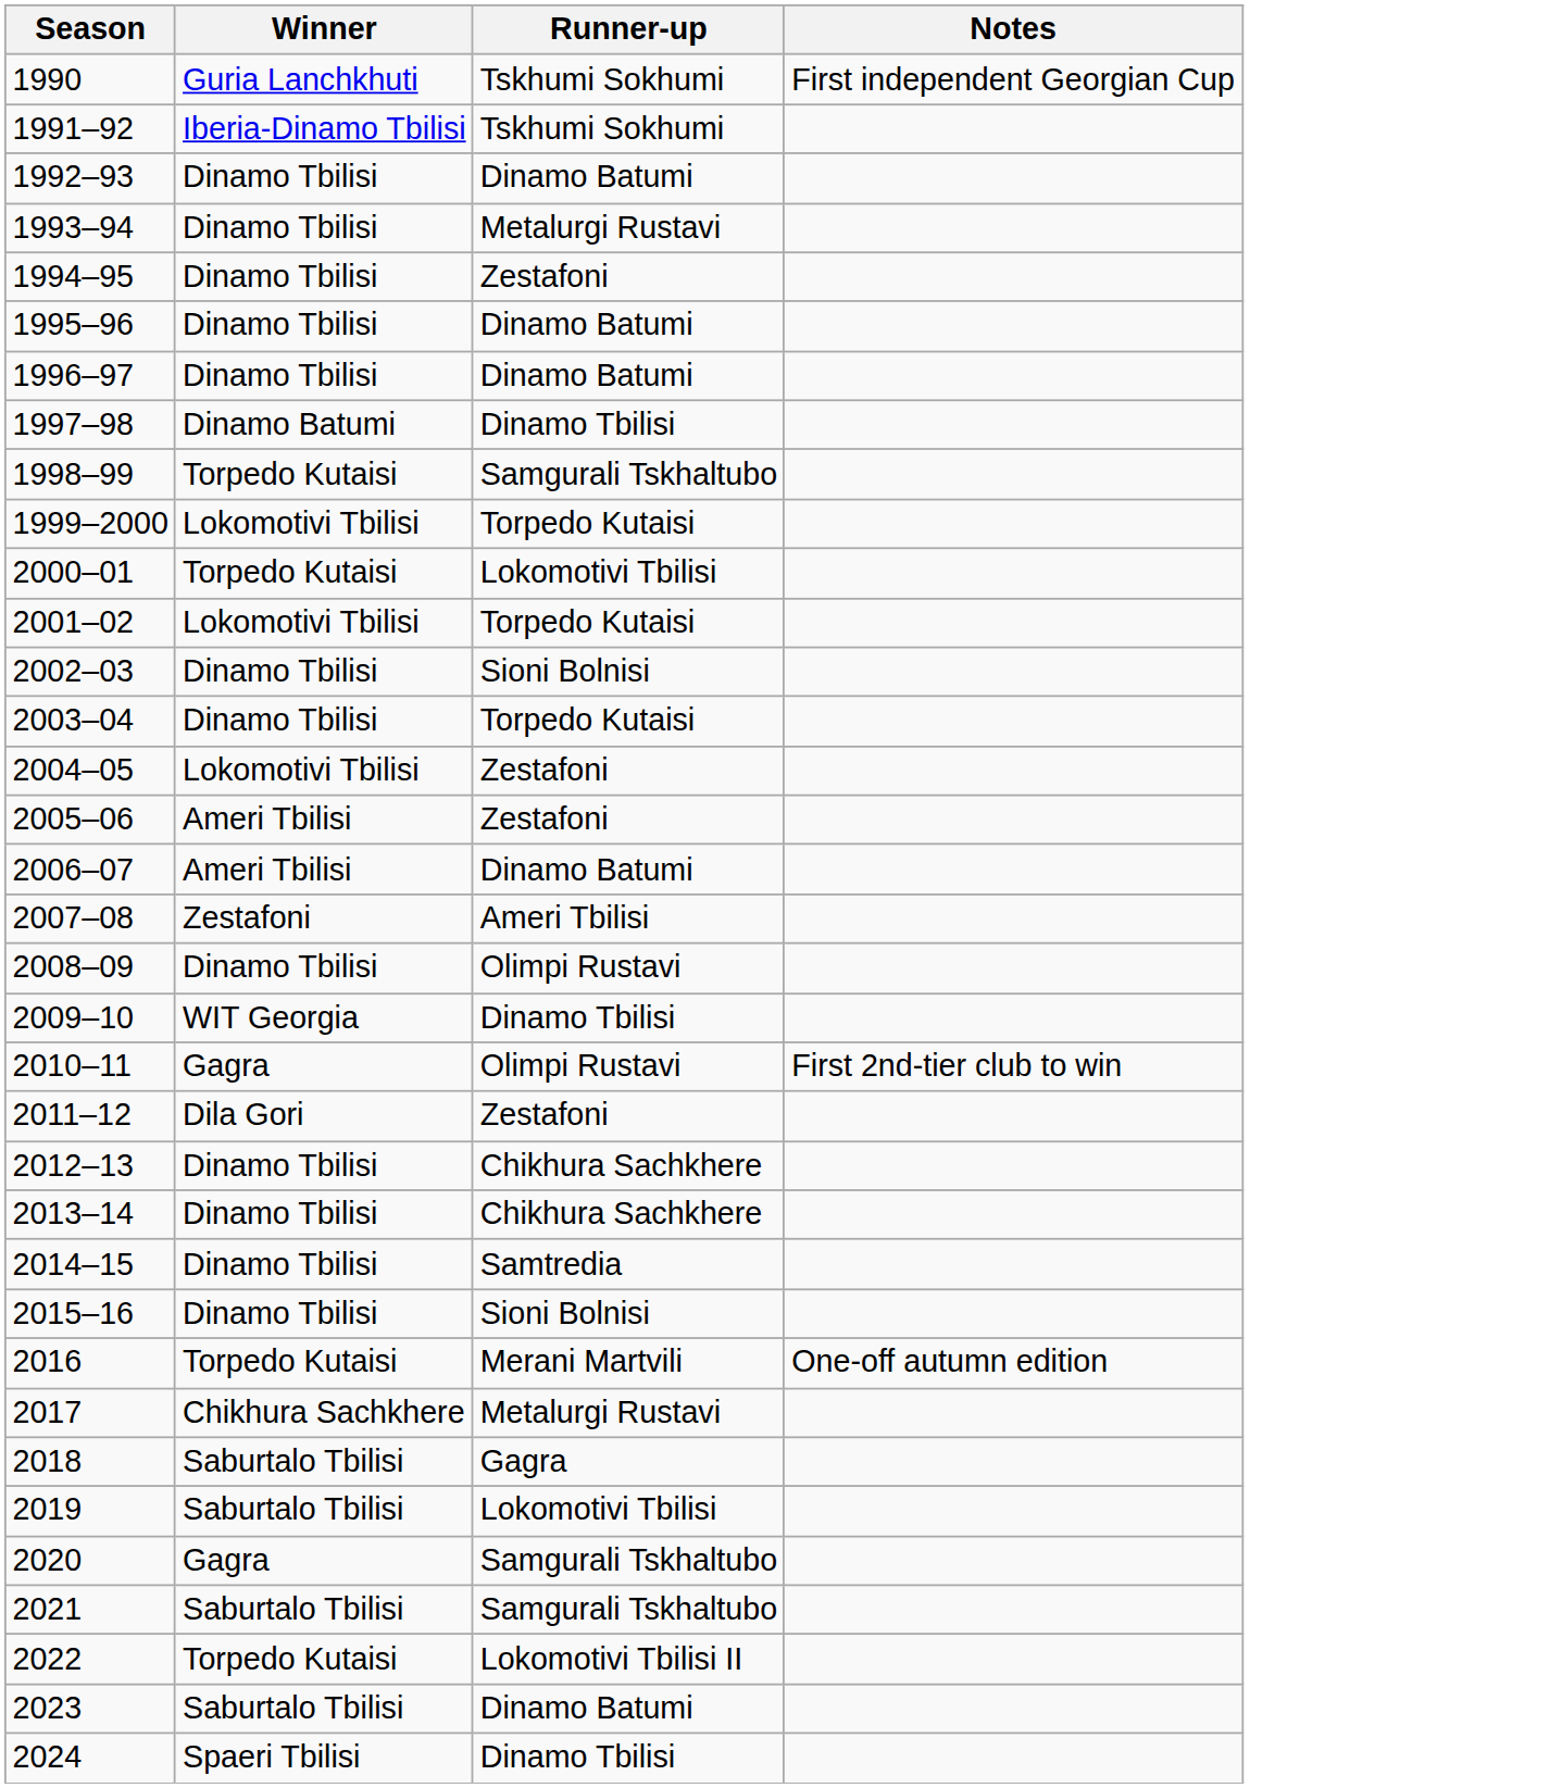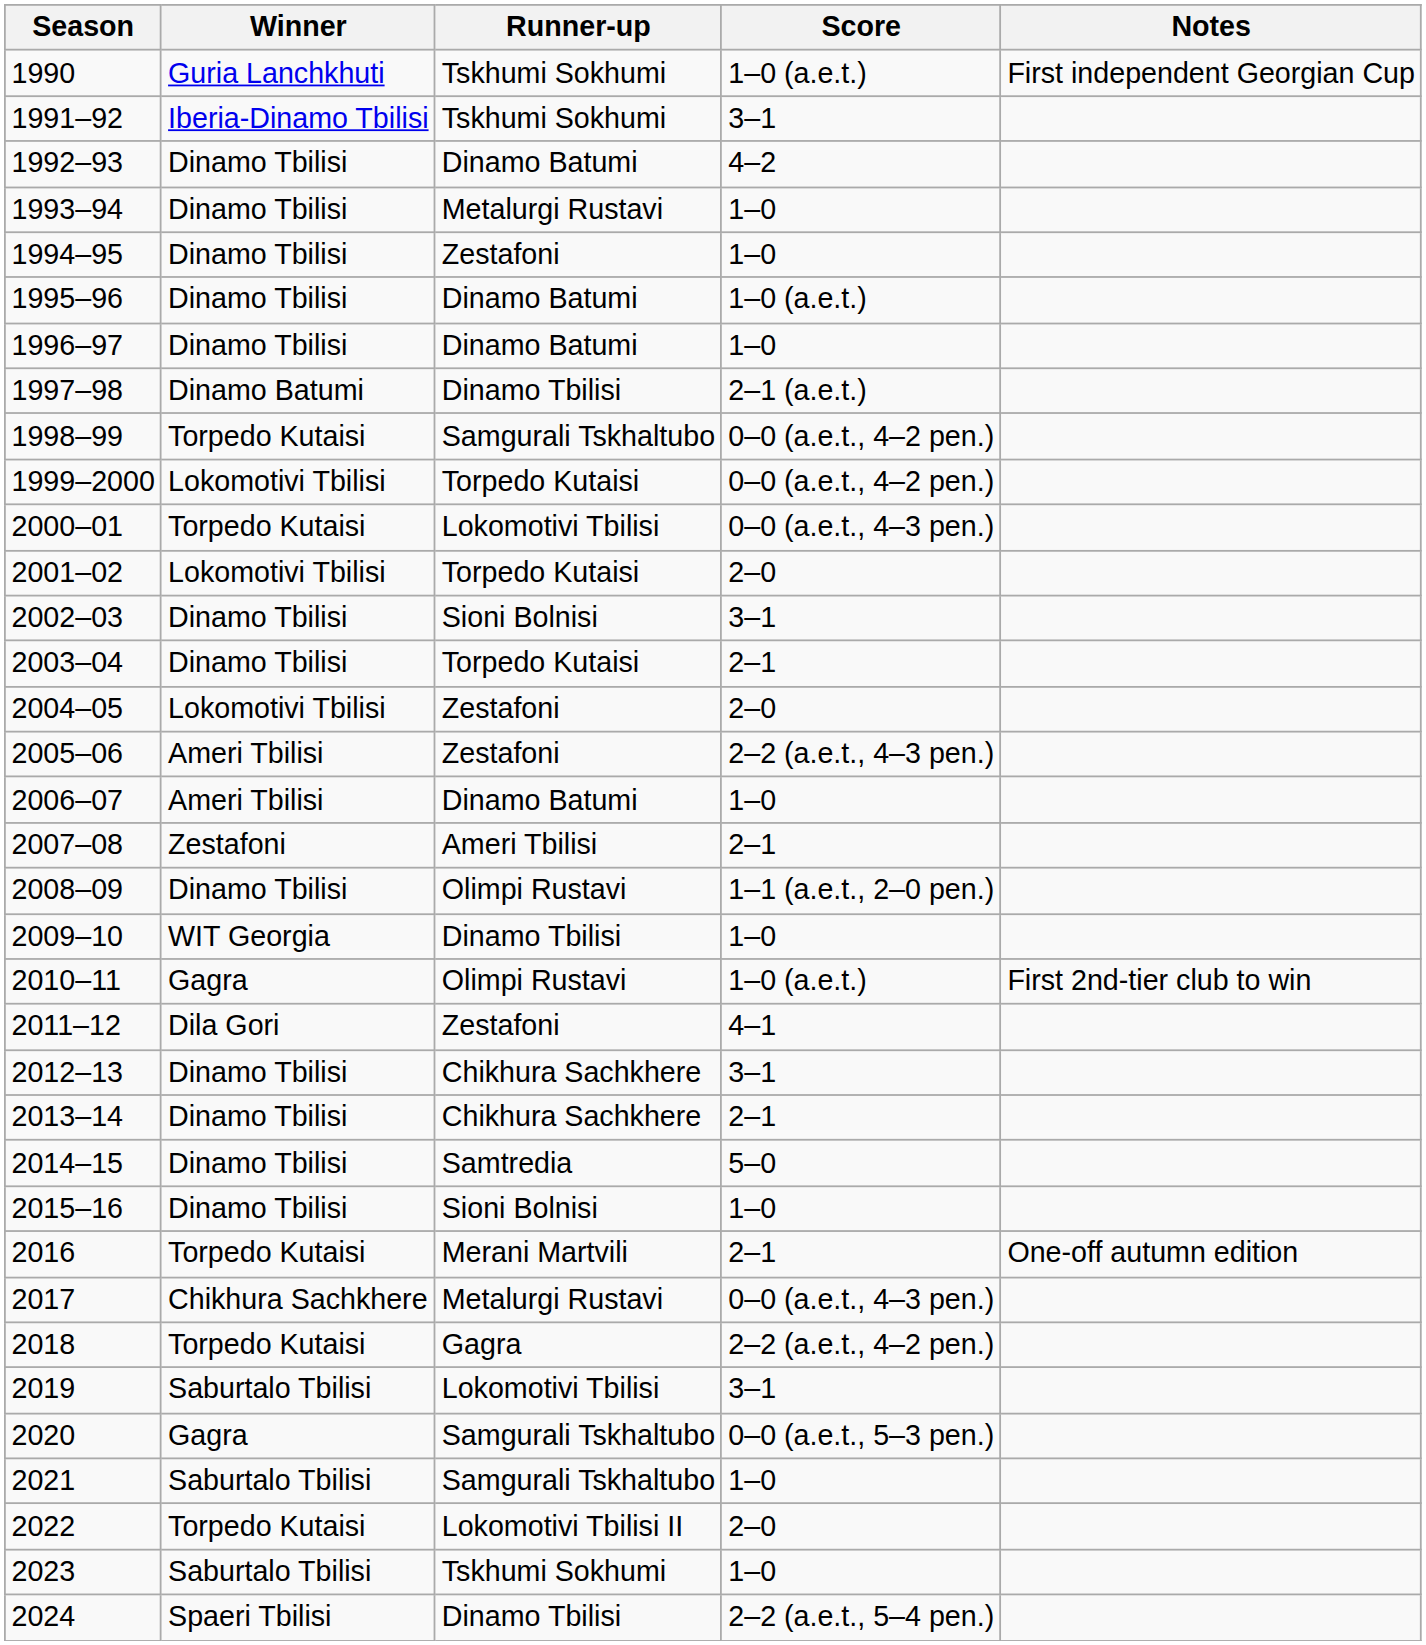 <table class="wikitable">
 <tr>
 <th>Season</th>
 <th>Winner</th>
 <th>Runner-up</th>
+<th>Score</th>
 <th>Notes</th>
 </tr>
 <tr>
 <td>1990</td>
 <td><a href='#'>Guria Lanchkhuti</a></td>
 <td>Tskhumi Sokhumi</td>
+<td>1–0 (a.e.t.)</td>
 <td>First independent Georgian Cup</td>
 </tr>
 <tr>
 <td>1991–92</td>
 <td><a href='#'>Iberia-Dinamo Tbilisi</a></td>
 <td>Tskhumi Sokhumi</td>
+<td>3–1</td>
 <td></td>
 </tr>
 <tr>
 <td>1992–93</td>
 <td>Dinamo Tbilisi</td>
 <td>Dinamo Batumi</td>
+<td>4–2</td>
 <td></td>
 </tr>
 <tr>
 <td>1993–94</td>
 <td>Dinamo Tbilisi</td>
 <td>Metalurgi Rustavi</td>
+<td>1–0</td>
 <td></td>
 </tr>
 <tr>
 <td>1994–95</td>
 <td>Dinamo Tbilisi</td>
 <td>Zestafoni</td>
+<td>1–0</td>
 <td></td>
 </tr>
 <tr>
 <td>1995–96</td>
 <td>Dinamo Tbilisi</td>
 <td>Dinamo Batumi</td>
+<td>1–0 (a.e.t.)</td>
 <td></td>
 </tr>
 <tr>
 <td>1996–97</td>
 <td>Dinamo Tbilisi</td>
 <td>Dinamo Batumi</td>
+<td>1–0</td>
 <td></td>
 </tr>
 <tr>
 <td>1997–98</td>
 <td>Dinamo Batumi</td>
 <td>Dinamo Tbilisi</td>
+<td>2–1 (a.e.t.)</td>
 <td></td>
 </tr>
 <tr>
 <td>1998–99</td>
 <td>Torpedo Kutaisi</td>
 <td>Samgurali Tskhaltubo</td>
+<td>0–0 (a.e.t., 4–2 pen.)</td>
 <td></td>
 </tr>
 <tr>
 <td>1999–2000</td>
 <td>Lokomotivi Tbilisi</td>
 <td>Torpedo Kutaisi</td>
+<td>0–0 (a.e.t., 4–2 pen.)</td>
 <td></td>
 </tr>
 <tr>
 <td>2000–01</td>
 <td>Torpedo Kutaisi</td>
 <td>Lokomotivi Tbilisi</td>
+<td>0–0 (a.e.t., 4–3 pen.)</td>
 <td></td>
 </tr>
 <tr>
 <td>2001–02</td>
 <td>Lokomotivi Tbilisi</td>
 <td>Torpedo Kutaisi</td>
+<td>2–0</td>
 <td></td>
 </tr>
 <tr>
 <td>2002–03</td>
 <td>Dinamo Tbilisi</td>
 <td>Sioni Bolnisi</td>
+<td>3–1</td>
 <td></td>
 </tr>
 <tr>
 <td>2003–04</td>
 <td>Dinamo Tbilisi</td>
 <td>Torpedo Kutaisi</td>
+<td>2–1</td>
 <td></td>
 </tr>
 <tr>
 <td>2004–05</td>
 <td>Lokomotivi Tbilisi</td>
 <td>Zestafoni</td>
+<td>2–0</td>
 <td></td>
 </tr>
 <tr>
 <td>2005–06</td>
 <td>Ameri Tbilisi</td>
 <td>Zestafoni</td>
+<td>2–2 (a.e.t., 4–3 pen.)</td>
 <td></td>
 </tr>
 <tr>
 <td>2006–07</td>
 <td>Ameri Tbilisi</td>
 <td>Dinamo Batumi</td>
+<td>1–0</td>
 <td></td>
 </tr>
 <tr>
 <td>2007–08</td>
 <td>Zestafoni</td>
 <td>Ameri Tbilisi</td>
+<td>2–1</td>
 <td></td>
 </tr>
 <tr>
 <td>2008–09</td>
 <td>Dinamo Tbilisi</td>
 <td>Olimpi Rustavi</td>
+<td>1–1 (a.e.t., 2–0 pen.)</td>
 <td></td>
 </tr>
 <tr>
 <td>2009–10</td>
 <td>WIT Georgia</td>
 <td>Dinamo Tbilisi</td>
+<td>1–0</td>
 <td></td>
 </tr>
 <tr>
 <td>2010–11</td>
 <td>Gagra</td>
 <td>Olimpi Rustavi</td>
+<td>1–0 (a.e.t.)</td>
 <td>First 2nd-tier club to win</td>
 </tr>
 <tr>
 <td>2011–12</td>
 <td>Dila Gori</td>
 <td>Zestafoni</td>
+<td>4–1</td>
 <td></td>
 </tr>
 <tr>
 <td>2012–13</td>
 <td>Dinamo Tbilisi</td>
 <td>Chikhura Sachkhere</td>
+<td>3–1</td>
 <td></td>
 </tr>
 <tr>
 <td>2013–14</td>
 <td>Dinamo Tbilisi</td>
 <td>Chikhura Sachkhere</td>
+<td>2–1</td>
 <td></td>
 </tr>
 <tr>
 <td>2014–15</td>
 <td>Dinamo Tbilisi</td>
 <td>Samtredia</td>
+<td>5–0</td>
 <td></td>
 </tr>
 <tr>
 <td>2015–16</td>
 <td>Dinamo Tbilisi</td>
 <td>Sioni Bolnisi</td>
+<td>1–0</td>
 <td></td>
 </tr>
 <tr>
 <td>2016</td>
 <td>Torpedo Kutaisi</td>
 <td>Merani Martvili</td>
+<td>2–1</td>
 <td>One-off autumn edition</td>
 </tr>
 <tr>
 <td>2017</td>
 <td>Chikhura Sachkhere</td>
 <td>Metalurgi Rustavi</td>
+<td>0–0 (a.e.t., 4–3 pen.)</td>
 <td></td>
 </tr>
 <tr>
 <td>2018</td>
-<td>Saburtalo Tbilisi</td>
+<td>Torpedo Kutaisi</td>
 <td>Gagra</td>
+<td>2–2 (a.e.t., 4–2 pen.)</td>
 <td></td>
 </tr>
 <tr>
 <td>2019</td>
 <td>Saburtalo Tbilisi</td>
 <td>Lokomotivi Tbilisi</td>
+<td>3–1</td>
 <td></td>
 </tr>
 <tr>
 <td>2020</td>
 <td>Gagra</td>
 <td>Samgurali Tskhaltubo</td>
+<td>0–0 (a.e.t., 5–3 pen.)</td>
 <td></td>
 </tr>
 <tr>
 <td>2021</td>
 <td>Saburtalo Tbilisi</td>
 <td>Samgurali Tskhaltubo</td>
+<td>1–0</td>
 <td></td>
 </tr>
 <tr>
 <td>2022</td>
 <td>Torpedo Kutaisi</td>
 <td>Lokomotivi Tbilisi II</td>
+<td>2–0</td>
 <td></td>
 </tr>
 <tr>
 <td>2023</td>
 <td>Saburtalo Tbilisi</td>
-<td>Dinamo Batumi</td>
+<td>Tskhumi Sokhumi</td>
+<td>1–0</td>
 <td></td>
 </tr>
 <tr>
 <td>2024</td>
 <td>Spaeri Tbilisi</td>
 <td>Dinamo Tbilisi</td>
+<td>2–2 (a.e.t., 5–4 pen.)</td>
 <td></td>
 </tr>
 </table>
